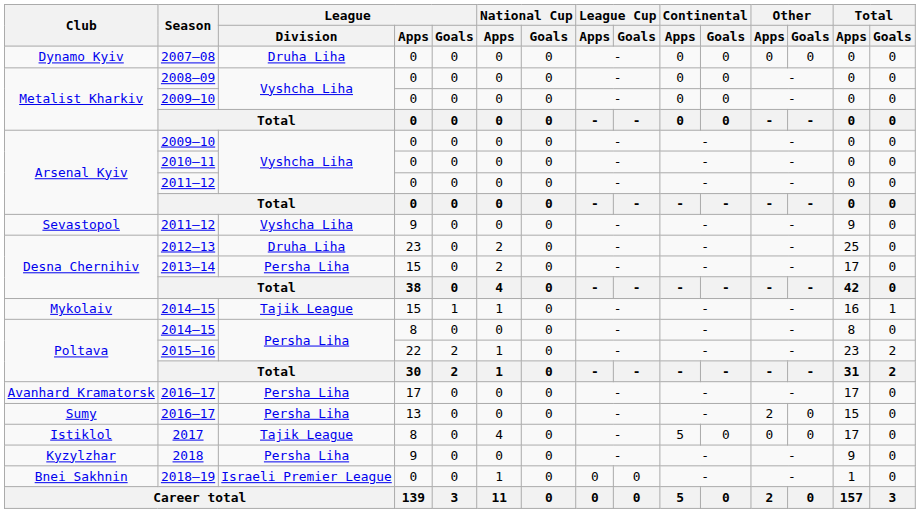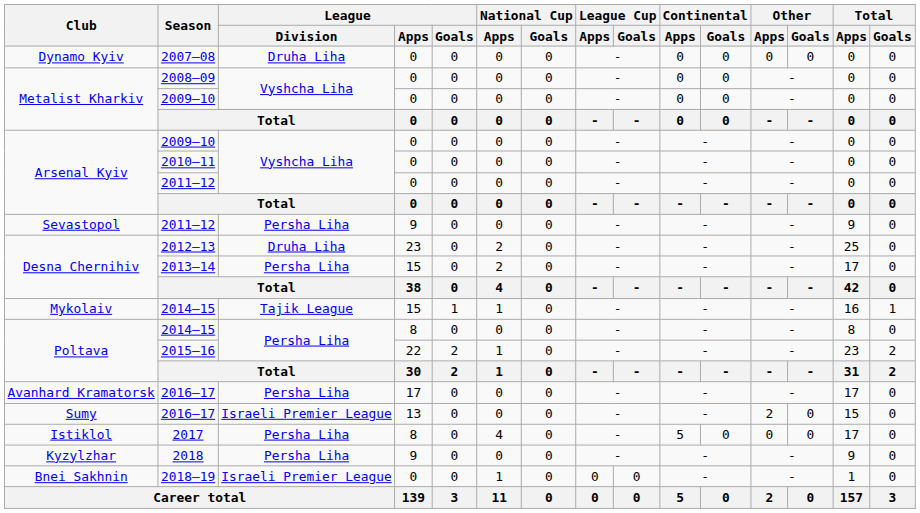 <table class="wikitable" style="text-align: center;">
 <tr>
 <th rowspan="2">Club</th>
 <th rowspan="2">Season</th>
 <th colspan="3">League</th>
 <th colspan="2">National Cup</th>
 <th colspan="2">League Cup</th>
 <th colspan="2">Continental</th>
 <th colspan="2">Other</th>
 <th colspan="2">Total</th>
 </tr>
 <tr>
 <th>Division</th>
 <th>Apps</th>
 <th>Goals</th>
 <th>Apps</th>
 <th>Goals</th>
 <th>Apps</th>
 <th>Goals</th>
 <th>Apps</th>
 <th>Goals</th>
 <th>Apps</th>
 <th>Goals</th>
 <th>Apps</th>
 <th>Goals</th>
 </tr>
 <tr>
 <td rowspan="1" valign="center"><a href='#'>Dynamo Kyiv</a></td>
 <td><a href='#'>2007–08</a></td>
 <td rowspan="1" valign="center"><a href='#'>Druha Liha</a></td>
 <td>0</td>
 <td>0</td>
 <td>0</td>
 <td>0</td>
 <td colspan="2">-</td>
 <td>0</td>
 <td>0</td>
 <td>0</td>
 <td>0</td>
 <td>0</td>
 <td>0</td>
 </tr>
 <tr>
 <td rowspan="3" valign="center"><a href='#'>Metalist Kharkiv</a></td>
 <td><a href='#'>2008–09</a></td>
 <td rowspan="2" valign="center"><a href='#'>Vyshcha Liha</a></td>
 <td>0</td>
 <td>0</td>
 <td>0</td>
 <td>0</td>
 <td colspan="2">-</td>
 <td>0</td>
 <td>0</td>
 <td colspan="2">-</td>
 <td>0</td>
 <td>0</td>
 </tr>
 <tr>
 <td><a href='#'>2009–10</a></td>
 <td>0</td>
 <td>0</td>
 <td>0</td>
 <td>0</td>
 <td colspan="2">-</td>
 <td>0</td>
 <td>0</td>
 <td colspan="2">-</td>
 <td>0</td>
 <td>0</td>
 </tr>
 <tr>
 <th colspan="2">Total</th>
 <th>0</th>
 <th>0</th>
 <th>0</th>
 <th>0</th>
 <th>-</th>
 <th>-</th>
 <th>0</th>
 <th>0</th>
 <th>-</th>
 <th>-</th>
 <th>0</th>
 <th>0</th>
 </tr>
 <tr>
 <td rowspan="4" valign="center"><a href='#'>Arsenal Kyiv</a></td>
 <td><a href='#'>2009–10</a></td>
 <td rowspan="3" valign="center"><a href='#'>Vyshcha Liha</a></td>
 <td>0</td>
 <td>0</td>
 <td>0</td>
 <td>0</td>
 <td colspan="2">-</td>
 <td colspan="2">-</td>
 <td colspan="2">-</td>
 <td>0</td>
 <td>0</td>
 </tr>
 <tr>
 <td><a href='#'>2010–11</a></td>
 <td>0</td>
 <td>0</td>
 <td>0</td>
 <td>0</td>
 <td colspan="2">-</td>
 <td colspan="2">-</td>
 <td colspan="2">-</td>
 <td>0</td>
 <td>0</td>
 </tr>
 <tr>
 <td><a href='#'>2011–12</a></td>
 <td>0</td>
 <td>0</td>
 <td>0</td>
 <td>0</td>
 <td colspan="2">-</td>
 <td colspan="2">-</td>
 <td colspan="2">-</td>
 <td>0</td>
 <td>0</td>
 </tr>
 <tr>
 <th colspan="2">Total</th>
 <th>0</th>
 <th>0</th>
 <th>0</th>
 <th>0</th>
 <th>-</th>
 <th>-</th>
 <th>-</th>
 <th>-</th>
 <th>-</th>
 <th>-</th>
 <th>0</th>
 <th>0</th>
 </tr>
 <tr>
 <td rowspan="1" valign="center"><a href='#'>Sevastopol</a></td>
 <td><a href='#'>2011–12</a></td>
-<td rowspan="1" valign="center"><a href='#'>Vyshcha Liha</a></td>
+<td rowspan="1" valign="center"><a href='#'>Persha Liha</a></td>
 <td>9</td>
 <td>0</td>
 <td>0</td>
 <td>0</td>
 <td colspan="2">-</td>
 <td colspan="2">-</td>
 <td colspan="2">-</td>
 <td>9</td>
 <td>0</td>
 </tr>
 <tr>
 <td rowspan="3" valign="center"><a href='#'>Desna Chernihiv</a></td>
 <td><a href='#'>2012–13</a></td>
 <td rowspan="1" valign="center"><a href='#'>Druha Liha</a></td>
 <td>23</td>
 <td>0</td>
 <td>2</td>
 <td>0</td>
 <td colspan="2">-</td>
 <td colspan="2">-</td>
 <td colspan="2">-</td>
 <td>25</td>
 <td>0</td>
 </tr>
 <tr>
 <td><a href='#'>2013–14</a></td>
 <td rowspan="1" valign="center"><a href='#'>Persha Liha</a></td>
 <td>15</td>
 <td>0</td>
 <td>2</td>
 <td>0</td>
 <td colspan="2">-</td>
 <td colspan="2">-</td>
 <td colspan="2">-</td>
 <td>17</td>
 <td>0</td>
 </tr>
 <tr>
 <th colspan="2">Total</th>
 <th>38</th>
 <th>0</th>
 <th>4</th>
 <th>0</th>
 <th>-</th>
 <th>-</th>
 <th>-</th>
 <th>-</th>
 <th>-</th>
 <th>-</th>
 <th>42</th>
 <th>0</th>
 </tr>
 <tr>
 <td rowspan="1" valign="center"><a href='#'>Mykolaiv</a></td>
 <td><a href='#'>2014–15</a></td>
 <td rowspan="1" valign="center"><a href='#'>Tajik League</a></td>
 <td>15</td>
 <td>1</td>
 <td>1</td>
 <td>0</td>
 <td colspan="2">-</td>
 <td colspan="2">-</td>
 <td colspan="2">-</td>
 <td>16</td>
 <td>1</td>
 </tr>
 <tr>
 <td rowspan="3" valign="center"><a href='#'>Poltava</a></td>
 <td><a href='#'>2014–15</a></td>
 <td rowspan="2" valign="center"><a href='#'>Persha Liha</a></td>
 <td>8</td>
 <td>0</td>
 <td>0</td>
 <td>0</td>
 <td colspan="2">-</td>
 <td colspan="2">-</td>
 <td colspan="2">-</td>
 <td>8</td>
 <td>0</td>
 </tr>
 <tr>
 <td><a href='#'>2015–16</a></td>
 <td>22</td>
 <td>2</td>
 <td>1</td>
 <td>0</td>
 <td colspan="2">-</td>
 <td colspan="2">-</td>
 <td colspan="2">-</td>
 <td>23</td>
 <td>2</td>
 </tr>
 <tr>
 <th colspan="2">Total</th>
 <th>30</th>
 <th>2</th>
 <th>1</th>
 <th>0</th>
 <th>-</th>
 <th>-</th>
 <th>-</th>
 <th>-</th>
 <th>-</th>
 <th>-</th>
 <th>31</th>
 <th>2</th>
 </tr>
 <tr>
 <td rowspan="1" valign="center"><a href='#'>Avanhard Kramatorsk</a></td>
 <td><a href='#'>2016–17</a></td>
 <td rowspan="1" valign="center"><a href='#'>Persha Liha</a></td>
 <td>17</td>
 <td>0</td>
 <td>0</td>
 <td>0</td>
 <td colspan="2">-</td>
 <td colspan="2">-</td>
 <td colspan="2">-</td>
 <td>17</td>
 <td>0</td>
 </tr>
 <tr>
 <td rowspan="1" valign="center"><a href='#'>Sumy</a></td>
 <td><a href='#'>2016–17</a></td>
-<td rowspan="1" valign="center"><a href='#'>Persha Liha</a></td>
+<td rowspan="1" valign="center"><a href='#'>Israeli Premier League</a></td>
 <td>13</td>
 <td>0</td>
 <td>0</td>
 <td>0</td>
 <td colspan="2">-</td>
 <td colspan="2">-</td>
 <td>2</td>
 <td>0</td>
 <td>15</td>
 <td>0</td>
 </tr>
 <tr>
 <td rowspan="1" valign="center"><a href='#'>Istiklol</a></td>
 <td><a href='#'>2017</a></td>
-<td rowspan="1" valign="center"><a href='#'>Tajik League</a></td>
+<td rowspan="1" valign="center"><a href='#'>Persha Liha</a></td>
 <td>8</td>
 <td>0</td>
 <td>4</td>
 <td>0</td>
 <td colspan="2">-</td>
 <td>5</td>
 <td>0</td>
 <td>0</td>
 <td>0</td>
 <td>17</td>
 <td>0</td>
 </tr>
 <tr>
 <td rowspan="1" valign="center"><a href='#'>Kyzylzhar</a></td>
 <td><a href='#'>2018</a></td>
 <td rowspan="1" valign="center"><a href='#'>Persha Liha</a></td>
 <td>9</td>
 <td>0</td>
 <td>0</td>
 <td>0</td>
 <td colspan="2">-</td>
 <td colspan="2">-</td>
 <td colspan="2">-</td>
 <td>9</td>
 <td>0</td>
 </tr>
 <tr>
 <td rowspan="1" valign="center"><a href='#'>Bnei Sakhnin</a></td>
 <td><a href='#'>2018–19</a></td>
 <td rowspan="1" valign="center"><a href='#'>Israeli Premier League</a></td>
 <td>0</td>
 <td>0</td>
 <td>1</td>
 <td>0</td>
 <td>0</td>
 <td>0</td>
 <td colspan="2">-</td>
 <td colspan="2">-</td>
 <td>1</td>
 <td>0</td>
 </tr>
 <tr>
 <th colspan="3">Career total</th>
 <th>139</th>
 <th>3</th>
 <th>11</th>
 <th>0</th>
 <th>0</th>
 <th>0</th>
 <th>5</th>
 <th>0</th>
 <th>2</th>
 <th>0</th>
 <th>157</th>
 <th>3</th>
 </tr>
 </table>
